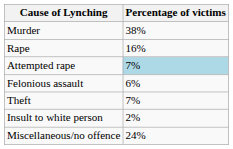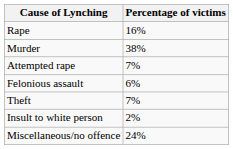 <table class="wikitable sortable">
 <tr>
 <th>Cause of Lynching</th>
 <th>Percentage of victims</th>
 </tr>
 <tr>
+<td>Rape</td>
+<td>16%</td>
+</tr>
+<tr>
 <td>Murder</td>
 <td>38%</td>
 </tr>
 <tr>
-<td>Rape</td>
-<td>16%</td>
-</tr>
-<tr>
 <td>Attempted rape</td>
-<td style="background: lightblue;">7%</td>
+<td>7%</td>
 </tr>
 <tr>
 <td>Felonious assault</td>
 <td>6%</td>
 </tr>
 <tr>
 <td>Theft</td>
 <td>7%</td>
 </tr>
 <tr>
 <td>Insult to white person</td>
 <td>2%</td>
 </tr>
 <tr>
 <td>Miscellaneous/no offence</td>
 <td>24%</td>
 </tr>
 </table>
